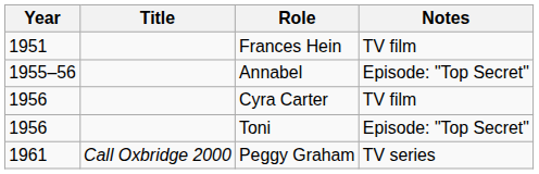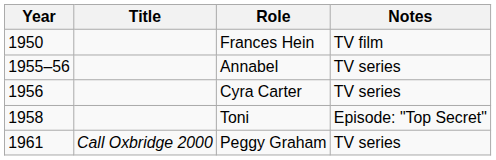 <table class="wikitable sortable">
 <tr>
 <th>Year</th>
 <th>Title</th>
 <th>Role</th>
 <th class="unsortable">Notes</th>
 </tr>
 <tr>
-<td>1951</td>
+<td>1950</td>
 <td><em></em></td>
 <td>Frances Hein</td>
 <td>TV film</td>
 </tr>
 <tr>
 <td>1955–56</td>
 <td><em></em></td>
 <td>Annabel</td>
-<td>Episode: "Top Secret"</td>
+<td>TV series</td>
 </tr>
 <tr>
 <td>1956</td>
 <td><em></em></td>
 <td>Cyra Carter</td>
-<td>TV film</td>
+<td>TV series</td>
 </tr>
 <tr>
-<td>1956</td>
+<td>1958</td>
 <td><em></em></td>
 <td>Toni</td>
 <td>Episode: "Top Secret"</td>
 </tr>
 <tr>
 <td>1961</td>
 <td><em>Call Oxbridge 2000</em></td>
 <td>Peggy Graham</td>
 <td>TV series</td>
 </tr>
 </table>
